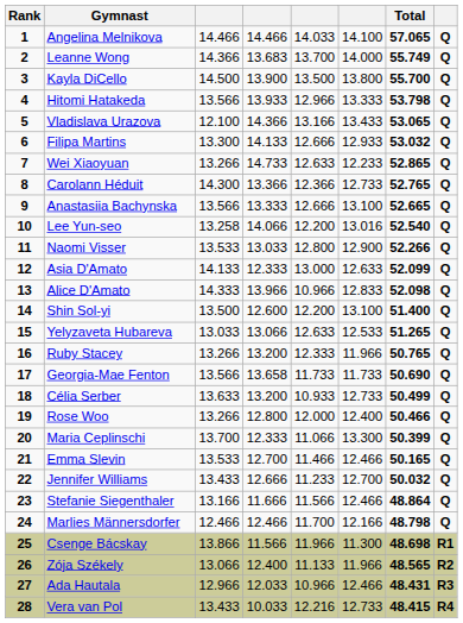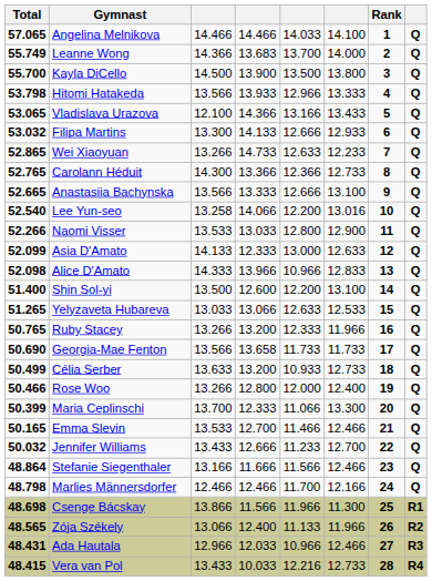 <table class="wikitable sortable" style="text-align:center; font-size:100%">
 <tr>
-<th scope="col" style="width:15px;">Rank</th>
+<th scope="col" style="width:50px;">Total</th>
 <th scope="col" style="width:175px;">Gymnast</th>
 <th scope="col" style="width:50px;"></th>
 <th scope="col" style="width:50px;"></th>
 <th scope="col" style="width:50px;"></th>
 <th scope="col" style="width:50px;"></th>
-<th scope="col" style="width:50px;">Total</th>
+<th scope="col" style="width:15px;">Rank</th>
 <th scope="col" style="width:15px;"></th>
 </tr>
 <tr>
-<td scope="row" style="text-align:center;"><strong>1</strong></td>
+<td><strong>57.065</strong></td>
 <td style="text-align:left;"> <a href='#'>Angelina Melnikova</a></td>
 <td>14.466</td>
 <td>14.466</td>
 <td>14.033</td>
 <td>14.100</td>
-<td><strong>57.065</strong></td>
+<td scope="row" style="text-align:center;"><strong>1</strong></td>
 <td><strong>Q</strong></td>
 </tr>
 <tr>
-<td scope="row" style="text-align:center;"><strong>2</strong></td>
+<td><strong>55.749</strong></td>
 <td style="text-align:left;"> <a href='#'>Leanne Wong</a></td>
 <td>14.366</td>
 <td>13.683</td>
 <td>13.700</td>
 <td>14.000</td>
-<td><strong>55.749</strong></td>
+<td scope="row" style="text-align:center;"><strong>2</strong></td>
 <td><strong>Q</strong></td>
 </tr>
 <tr>
-<td scope="row" style="text-align:center;"><strong>3</strong></td>
+<td><strong>55.700</strong></td>
 <td style="text-align:left;"> <a href='#'>Kayla DiCello</a></td>
 <td>14.500</td>
 <td>13.900</td>
 <td>13.500</td>
 <td>13.800</td>
-<td><strong>55.700</strong></td>
+<td scope="row" style="text-align:center;"><strong>3</strong></td>
 <td><strong>Q</strong></td>
 </tr>
 <tr>
-<td scope="row" style="text-align:center;"><strong>4</strong></td>
+<td><strong>53.798</strong></td>
 <td style="text-align:left;"> <a href='#'>Hitomi Hatakeda</a></td>
 <td>13.566</td>
 <td>13.933</td>
 <td>12.966</td>
 <td>13.333</td>
-<td><strong>53.798</strong></td>
+<td scope="row" style="text-align:center;"><strong>4</strong></td>
 <td><strong>Q</strong></td>
 </tr>
 <tr>
-<td scope="row" style="text-align:center;"><strong>5</strong></td>
+<td><strong>53.065</strong></td>
 <td style="text-align:left;"> <a href='#'>Vladislava Urazova</a></td>
 <td>12.100</td>
 <td>14.366</td>
 <td>13.166</td>
 <td>13.433</td>
-<td><strong>53.065</strong></td>
+<td scope="row" style="text-align:center;"><strong>5</strong></td>
 <td><strong>Q</strong></td>
 </tr>
 <tr>
-<td scope="row" style="text-align:center;"><strong>6</strong></td>
+<td><strong>53.032</strong></td>
 <td style="text-align:left;"> <a href='#'>Filipa Martins</a></td>
 <td>13.300</td>
 <td>14.133</td>
 <td>12.666</td>
 <td>12.933</td>
-<td><strong>53.032</strong></td>
+<td scope="row" style="text-align:center;"><strong>6</strong></td>
 <td><strong>Q</strong></td>
 </tr>
 <tr>
-<td scope="row" style="text-align:center;"><strong>7</strong></td>
+<td><strong>52.865</strong></td>
 <td style="text-align:left;"> <a href='#'>Wei Xiaoyuan</a></td>
 <td>13.266</td>
 <td>14.733</td>
 <td>12.633</td>
 <td>12.233</td>
-<td><strong>52.865</strong></td>
+<td scope="row" style="text-align:center;"><strong>7</strong></td>
 <td><strong>Q</strong></td>
 </tr>
 <tr>
-<td scope="row" style="text-align:center;"><strong>8</strong></td>
+<td><strong>52.765</strong></td>
 <td style="text-align:left;"> <a href='#'>Carolann Héduit</a></td>
 <td>14.300</td>
 <td>13.366</td>
 <td>12.366</td>
 <td>12.733</td>
-<td><strong>52.765</strong></td>
+<td scope="row" style="text-align:center;"><strong>8</strong></td>
 <td><strong>Q</strong></td>
 </tr>
 <tr>
-<td scope="row" style="text-align:center;"><strong>9</strong></td>
+<td><strong>52.665</strong></td>
 <td style="text-align:left;"> <a href='#'>Anastasiia Bachynska</a></td>
 <td>13.566</td>
 <td>13.333</td>
 <td>12.666</td>
 <td>13.100</td>
-<td><strong>52.665</strong></td>
+<td scope="row" style="text-align:center;"><strong>9</strong></td>
 <td><strong>Q</strong></td>
 </tr>
 <tr>
-<td scope="row" style="text-align:center;"><strong>10</strong></td>
+<td><strong>52.540</strong></td>
 <td style="text-align:left;"> <a href='#'>Lee Yun-seo</a></td>
 <td>13.258</td>
 <td>14.066</td>
 <td>12.200</td>
 <td>13.016</td>
-<td><strong>52.540</strong></td>
+<td scope="row" style="text-align:center;"><strong>10</strong></td>
 <td><strong>Q</strong></td>
 </tr>
 <tr>
-<td scope="row" style="text-align:center;"><strong>11</strong></td>
+<td><strong>52.266</strong></td>
 <td style="text-align:left;"> <a href='#'>Naomi Visser</a></td>
 <td>13.533</td>
 <td>13.033</td>
 <td>12.800</td>
 <td>12.900</td>
-<td><strong>52.266</strong></td>
+<td scope="row" style="text-align:center;"><strong>11</strong></td>
 <td><strong>Q</strong></td>
 </tr>
 <tr>
-<td scope="row" style="text-align:center;"><strong>12</strong></td>
+<td><strong>52.099</strong></td>
 <td style="text-align:left;"> <a href='#'>Asia D'Amato</a></td>
 <td>14.133</td>
 <td>12.333</td>
 <td>13.000</td>
 <td>12.633</td>
-<td><strong>52.099</strong></td>
+<td scope="row" style="text-align:center;"><strong>12</strong></td>
 <td><strong>Q</strong></td>
 </tr>
 <tr>
-<td scope="row" style="text-align:center;"><strong>13</strong></td>
+<td><strong>52.098</strong></td>
 <td style="text-align:left;"> <a href='#'>Alice D'Amato</a></td>
 <td>14.333</td>
 <td>13.966</td>
 <td>10.966</td>
 <td>12.833</td>
-<td><strong>52.098</strong></td>
+<td scope="row" style="text-align:center;"><strong>13</strong></td>
 <td><strong>Q</strong></td>
 </tr>
 <tr>
-<td scope="row" style="text-align:center;"><strong>14</strong></td>
+<td><strong>51.400</strong></td>
 <td style="text-align:left;"> <a href='#'>Shin Sol-yi</a></td>
 <td>13.500</td>
 <td>12.600</td>
 <td>12.200</td>
 <td>13.100</td>
-<td><strong>51.400</strong></td>
+<td scope="row" style="text-align:center;"><strong>14</strong></td>
 <td><strong>Q</strong></td>
 </tr>
 <tr>
-<td scope="row" style="text-align:center;"><strong>15</strong></td>
+<td><strong>51.265</strong></td>
 <td style="text-align:left;"> <a href='#'>Yelyzaveta Hubareva</a></td>
 <td>13.033</td>
 <td>13.066</td>
 <td>12.633</td>
 <td>12.533</td>
-<td><strong>51.265</strong></td>
+<td scope="row" style="text-align:center;"><strong>15</strong></td>
 <td><strong>Q</strong></td>
 </tr>
 <tr>
-<td scope="row" style="text-align:center;"><strong>16</strong></td>
+<td><strong>50.765</strong></td>
 <td style="text-align:left;"> <a href='#'>Ruby Stacey</a></td>
 <td>13.266</td>
 <td>13.200</td>
 <td>12.333</td>
 <td>11.966</td>
-<td><strong>50.765</strong></td>
+<td scope="row" style="text-align:center;"><strong>16</strong></td>
 <td><strong>Q</strong></td>
 </tr>
 <tr>
-<td scope="row" style="text-align:center;"><strong>17</strong></td>
+<td><strong>50.690</strong></td>
 <td style="text-align:left;"> <a href='#'>Georgia-Mae Fenton</a></td>
 <td>13.566</td>
 <td>13.658</td>
 <td>11.733</td>
 <td>11.733</td>
-<td><strong>50.690</strong></td>
+<td scope="row" style="text-align:center;"><strong>17</strong></td>
 <td><strong>Q</strong></td>
 </tr>
 <tr>
-<td scope="row" style="text-align:center;"><strong>18</strong></td>
+<td><strong>50.499</strong></td>
 <td style="text-align:left;"> <a href='#'>Célia Serber</a></td>
 <td>13.633</td>
 <td>13.200</td>
 <td>10.933</td>
 <td>12.733</td>
-<td><strong>50.499</strong></td>
+<td scope="row" style="text-align:center;"><strong>18</strong></td>
 <td><strong>Q</strong></td>
 </tr>
 <tr>
-<td scope="row" style="text-align:center;"><strong>19</strong></td>
+<td><strong>50.466</strong></td>
 <td style="text-align:left;"> <a href='#'>Rose Woo</a></td>
 <td>13.266</td>
 <td>12.800</td>
 <td>12.000</td>
 <td>12.400</td>
-<td><strong>50.466</strong></td>
+<td scope="row" style="text-align:center;"><strong>19</strong></td>
 <td><strong>Q</strong></td>
 </tr>
 <tr>
-<td scope="row" style="text-align:center;"><strong>20</strong></td>
+<td><strong>50.399</strong></td>
 <td style="text-align:left;"> <a href='#'>Maria Ceplinschi</a></td>
 <td>13.700</td>
 <td>12.333</td>
 <td>11.066</td>
 <td>13.300</td>
-<td><strong>50.399</strong></td>
+<td scope="row" style="text-align:center;"><strong>20</strong></td>
 <td><strong>Q</strong></td>
 </tr>
 <tr>
-<td scope="row" style="text-align:center;"><strong>21</strong></td>
+<td><strong>50.165</strong></td>
 <td style="text-align:left;"> <a href='#'>Emma Slevin</a></td>
 <td>13.533</td>
 <td>12.700</td>
 <td>11.466</td>
 <td>12.466</td>
-<td><strong>50.165</strong></td>
+<td scope="row" style="text-align:center;"><strong>21</strong></td>
 <td><strong>Q</strong></td>
 </tr>
 <tr>
-<td scope="row" style="text-align:center;"><strong>22</strong></td>
+<td><strong>50.032</strong></td>
 <td style="text-align:left;"> <a href='#'>Jennifer Williams</a></td>
 <td>13.433</td>
 <td>12.666</td>
 <td>11.233</td>
 <td>12.700</td>
-<td><strong>50.032</strong></td>
+<td scope="row" style="text-align:center;"><strong>22</strong></td>
 <td><strong>Q</strong></td>
 </tr>
 <tr>
-<td scope="row" style="text-align:center;"><strong>23</strong></td>
+<td><strong>48.864</strong></td>
 <td style="text-align:left;"> <a href='#'>Stefanie Siegenthaler</a></td>
 <td>13.166</td>
 <td>11.666</td>
 <td>11.566</td>
 <td>12.466</td>
-<td><strong>48.864</strong></td>
+<td scope="row" style="text-align:center;"><strong>23</strong></td>
 <td><strong>Q</strong></td>
 </tr>
 <tr>
-<td scope="row" style="text-align:center;"><strong>24</strong></td>
+<td><strong>48.798</strong></td>
 <td style="text-align:left;"> <a href='#'>Marlies Männersdorfer</a></td>
 <td>12.466</td>
 <td>12.466</td>
 <td>11.700</td>
 <td>12.166</td>
-<td><strong>48.798</strong></td>
+<td scope="row" style="text-align:center;"><strong>24</strong></td>
 <td><strong>Q</strong></td>
 </tr>
 <tr style="background:#cccc99;">
-<td scope="row" style="text-align:center;"><strong>25</strong></td>
+<td><strong>48.698</strong></td>
 <td style="text-align:left;"> <a href='#'>Csenge Bácskay</a></td>
 <td>13.866</td>
 <td>11.566</td>
 <td>11.966</td>
 <td>11.300</td>
-<td><strong>48.698</strong></td>
+<td scope="row" style="text-align:center;"><strong>25</strong></td>
 <td><strong>R1</strong></td>
 </tr>
 <tr style="background:#cccc99;">
-<td scope="row" style="text-align:center;"><strong>26</strong></td>
+<td><strong>48.565</strong></td>
 <td style="text-align:left;"> <a href='#'>Zója Székely</a></td>
 <td>13.066</td>
 <td>12.400</td>
 <td>11.133</td>
 <td>11.966</td>
-<td><strong>48.565</strong></td>
+<td scope="row" style="text-align:center;"><strong>26</strong></td>
 <td><strong>R2</strong></td>
 </tr>
 <tr style="background:#cccc99;">
-<td scope="row" style="text-align:center;"><strong>27</strong></td>
+<td><strong>48.431</strong></td>
 <td style="text-align:left;"> <a href='#'>Ada Hautala</a></td>
 <td>12.966</td>
 <td>12.033</td>
 <td>10.966</td>
 <td>12.466</td>
-<td><strong>48.431</strong></td>
+<td scope="row" style="text-align:center;"><strong>27</strong></td>
 <td><strong>R3</strong></td>
 </tr>
 <tr style="background:#cccc99;">
-<td scope="row" style="text-align:center;"><strong>28</strong></td>
+<td><strong>48.415</strong></td>
 <td style="text-align:left;"> <a href='#'>Vera van Pol</a></td>
 <td>13.433</td>
 <td>10.033</td>
 <td>12.216</td>
 <td>12.733</td>
-<td><strong>48.415</strong></td>
+<td scope="row" style="text-align:center;"><strong>28</strong></td>
 <td><strong>R4</strong></td>
 </tr>
 </table>
